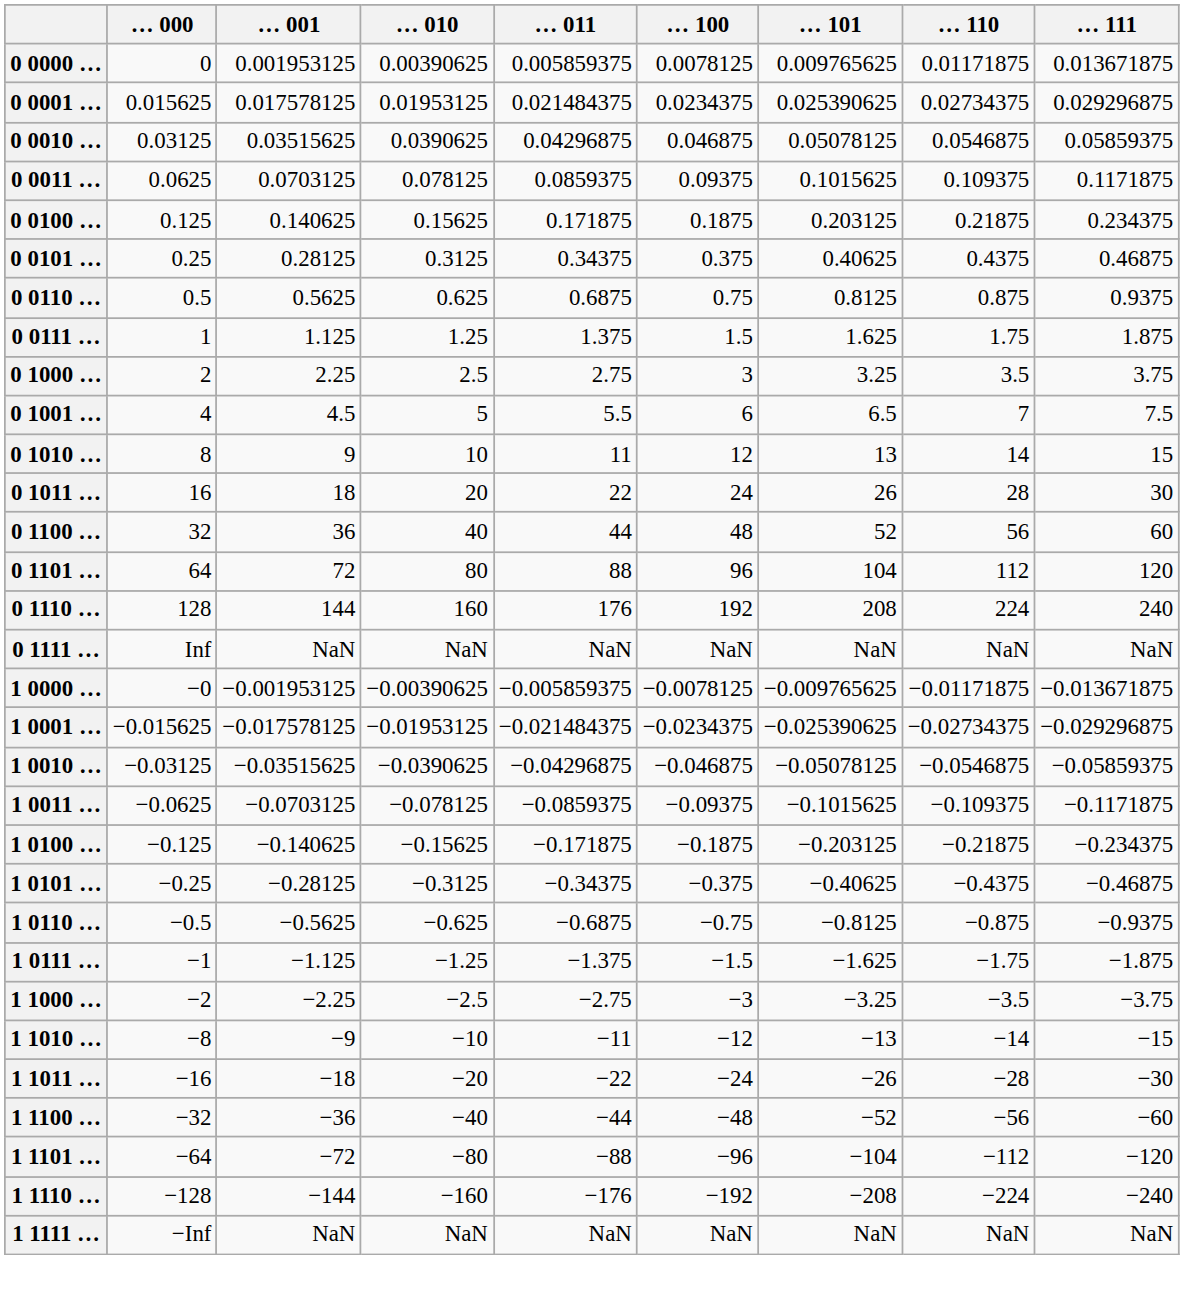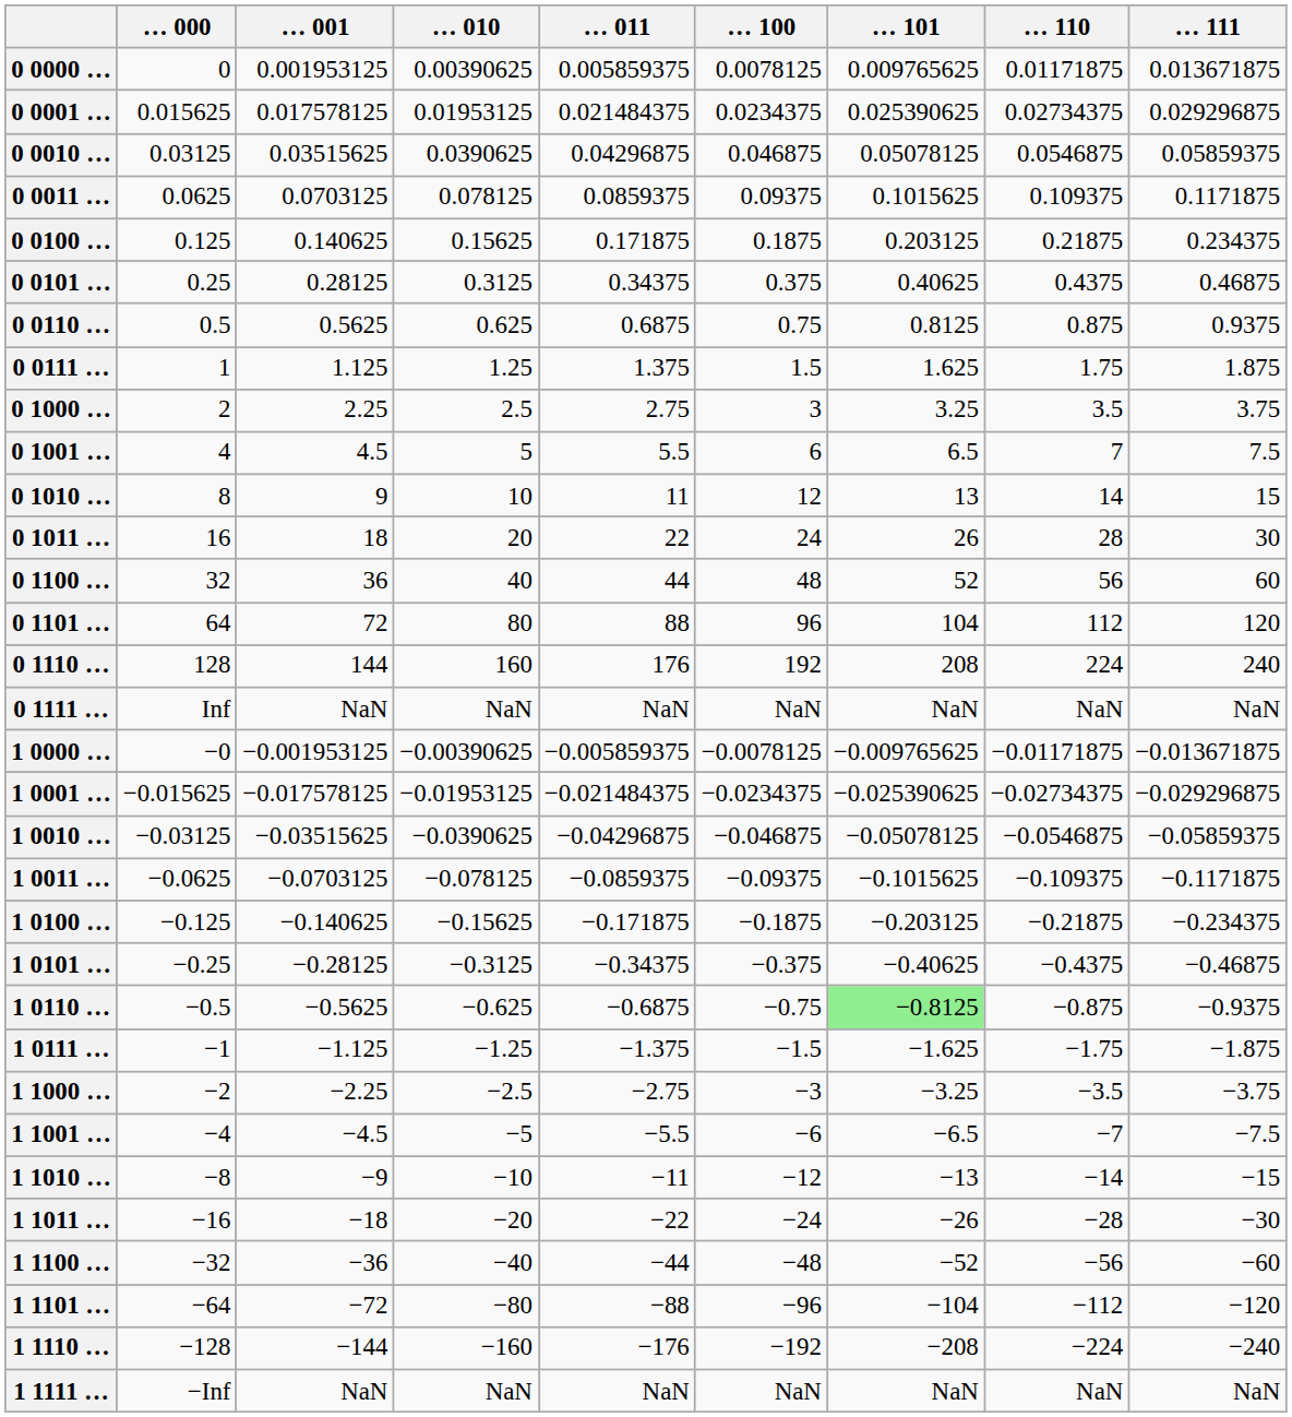 <table class="wikitable" style="text-align:right; font-size:small">
 <tr>
 <th></th>
 <th>… 000</th>
 <th>… 001</th>
 <th>… 010</th>
 <th>… 011</th>
 <th>… 100</th>
 <th>… 101</th>
 <th>… 110</th>
 <th>… 111</th>
 </tr>
 <tr>
 <th>0 0000 …</th>
 <td>0</td>
 <td>0.001953125</td>
 <td>0.00390625</td>
 <td>0.005859375</td>
 <td>0.0078125</td>
 <td>0.009765625</td>
 <td>0.01171875</td>
 <td>0.013671875</td>
 </tr>
 <tr>
 <th>0 0001 …</th>
 <td>0.015625</td>
 <td>0.017578125</td>
 <td>0.01953125</td>
 <td>0.021484375</td>
 <td>0.0234375</td>
 <td>0.025390625</td>
 <td>0.02734375</td>
 <td>0.029296875</td>
 </tr>
 <tr>
 <th>0 0010 …</th>
 <td>0.03125</td>
 <td>0.03515625</td>
 <td>0.0390625</td>
 <td>0.04296875</td>
 <td>0.046875</td>
 <td>0.05078125</td>
 <td>0.0546875</td>
 <td>0.05859375</td>
 </tr>
 <tr>
 <th>0 0011 …</th>
 <td>0.0625</td>
 <td>0.0703125</td>
 <td>0.078125</td>
 <td>0.0859375</td>
 <td>0.09375</td>
 <td>0.1015625</td>
 <td>0.109375</td>
 <td>0.1171875</td>
 </tr>
 <tr>
 <th>0 0100 …</th>
 <td>0.125</td>
 <td>0.140625</td>
 <td>0.15625</td>
 <td>0.171875</td>
 <td>0.1875</td>
 <td>0.203125</td>
 <td>0.21875</td>
 <td>0.234375</td>
 </tr>
 <tr>
 <th>0 0101 …</th>
 <td>0.25</td>
 <td>0.28125</td>
 <td>0.3125</td>
 <td>0.34375</td>
 <td>0.375</td>
 <td>0.40625</td>
 <td>0.4375</td>
 <td>0.46875</td>
 </tr>
 <tr>
 <th>0 0110 …</th>
 <td>0.5</td>
 <td>0.5625</td>
 <td>0.625</td>
 <td>0.6875</td>
 <td>0.75</td>
 <td>0.8125</td>
 <td>0.875</td>
 <td>0.9375</td>
 </tr>
 <tr>
 <th>0 0111 …</th>
 <td>1</td>
 <td>1.125</td>
 <td>1.25</td>
 <td>1.375</td>
 <td>1.5</td>
 <td>1.625</td>
 <td>1.75</td>
 <td>1.875</td>
 </tr>
 <tr>
 <th>0 1000 …</th>
 <td>2</td>
 <td>2.25</td>
 <td>2.5</td>
 <td>2.75</td>
 <td>3</td>
 <td>3.25</td>
 <td>3.5</td>
 <td>3.75</td>
 </tr>
 <tr>
 <th>0 1001 …</th>
 <td>4</td>
 <td>4.5</td>
 <td>5</td>
 <td>5.5</td>
 <td>6</td>
 <td>6.5</td>
 <td>7</td>
 <td>7.5</td>
 </tr>
 <tr>
 <th>0 1010 …</th>
 <td>8</td>
 <td>9</td>
 <td>10</td>
 <td>11</td>
 <td>12</td>
 <td>13</td>
 <td>14</td>
 <td>15</td>
 </tr>
 <tr>
 <th>0 1011 …</th>
 <td>16</td>
 <td>18</td>
 <td>20</td>
 <td>22</td>
 <td>24</td>
 <td>26</td>
 <td>28</td>
 <td>30</td>
 </tr>
 <tr>
 <th>0 1100 …</th>
 <td>32</td>
 <td>36</td>
 <td>40</td>
 <td>44</td>
 <td>48</td>
 <td>52</td>
 <td>56</td>
 <td>60</td>
 </tr>
 <tr>
 <th>0 1101 …</th>
 <td>64</td>
 <td>72</td>
 <td>80</td>
 <td>88</td>
 <td>96</td>
 <td>104</td>
 <td>112</td>
 <td>120</td>
 </tr>
 <tr>
 <th>0 1110 …</th>
 <td>128</td>
 <td>144</td>
 <td>160</td>
 <td>176</td>
 <td>192</td>
 <td>208</td>
 <td>224</td>
 <td>240</td>
 </tr>
 <tr>
 <th>0 1111 …</th>
 <td>Inf</td>
 <td>NaN</td>
 <td>NaN</td>
 <td>NaN</td>
 <td>NaN</td>
 <td>NaN</td>
 <td>NaN</td>
 <td>NaN</td>
 </tr>
 <tr>
 <th>1 0000 …</th>
 <td>−0</td>
 <td>−0.001953125</td>
 <td>−0.00390625</td>
 <td>−0.005859375</td>
 <td>−0.0078125</td>
 <td>−0.009765625</td>
 <td>−0.01171875</td>
 <td>−0.013671875</td>
 </tr>
 <tr>
 <th>1 0001 …</th>
 <td>−0.015625</td>
 <td>−0.017578125</td>
 <td>−0.01953125</td>
 <td>−0.021484375</td>
 <td>−0.0234375</td>
 <td>−0.025390625</td>
 <td>−0.02734375</td>
 <td>−0.029296875</td>
 </tr>
 <tr>
 <th>1 0010 …</th>
 <td>−0.03125</td>
 <td>−0.03515625</td>
 <td>−0.0390625</td>
 <td>−0.04296875</td>
 <td>−0.046875</td>
 <td>−0.05078125</td>
 <td>−0.0546875</td>
 <td>−0.05859375</td>
 </tr>
 <tr>
 <th>1 0011 …</th>
 <td>−0.0625</td>
 <td>−0.0703125</td>
 <td>−0.078125</td>
 <td>−0.0859375</td>
 <td>−0.09375</td>
 <td>−0.1015625</td>
 <td>−0.109375</td>
 <td>−0.1171875</td>
 </tr>
 <tr>
 <th>1 0100 …</th>
 <td>−0.125</td>
 <td>−0.140625</td>
 <td>−0.15625</td>
 <td>−0.171875</td>
 <td>−0.1875</td>
 <td>−0.203125</td>
 <td>−0.21875</td>
 <td>−0.234375</td>
 </tr>
 <tr>
 <th>1 0101 …</th>
 <td>−0.25</td>
 <td>−0.28125</td>
 <td>−0.3125</td>
 <td>−0.34375</td>
 <td>−0.375</td>
 <td>−0.40625</td>
 <td>−0.4375</td>
 <td>−0.46875</td>
 </tr>
 <tr>
 <th>1 0110 …</th>
 <td>−0.5</td>
 <td>−0.5625</td>
 <td>−0.625</td>
 <td>−0.6875</td>
 <td>−0.75</td>
-<td>−0.8125</td>
+<td style="background: lightgreen;">−0.8125</td>
 <td>−0.875</td>
 <td>−0.9375</td>
 </tr>
 <tr>
 <th>1 0111 …</th>
 <td>−1</td>
 <td>−1.125</td>
 <td>−1.25</td>
 <td>−1.375</td>
 <td>−1.5</td>
 <td>−1.625</td>
 <td>−1.75</td>
 <td>−1.875</td>
 </tr>
 <tr>
 <th>1 1000 …</th>
 <td>−2</td>
 <td>−2.25</td>
 <td>−2.5</td>
 <td>−2.75</td>
 <td>−3</td>
 <td>−3.25</td>
 <td>−3.5</td>
 <td>−3.75</td>
+</tr>
+<tr>
+<th>1 1001 …</th>
+<td>−4</td>
+<td>−4.5</td>
+<td>−5</td>
+<td>−5.5</td>
+<td>−6</td>
+<td>−6.5</td>
+<td>−7</td>
+<td>−7.5</td>
 </tr>
 <tr>
 <th>1 1010 …</th>
 <td>−8</td>
 <td>−9</td>
 <td>−10</td>
 <td>−11</td>
 <td>−12</td>
 <td>−13</td>
 <td>−14</td>
 <td>−15</td>
 </tr>
 <tr>
 <th>1 1011 …</th>
 <td>−16</td>
 <td>−18</td>
 <td>−20</td>
 <td>−22</td>
 <td>−24</td>
 <td>−26</td>
 <td>−28</td>
 <td>−30</td>
 </tr>
 <tr>
 <th>1 1100 …</th>
 <td>−32</td>
 <td>−36</td>
 <td>−40</td>
 <td>−44</td>
 <td>−48</td>
 <td>−52</td>
 <td>−56</td>
 <td>−60</td>
 </tr>
 <tr>
 <th>1 1101 …</th>
 <td>−64</td>
 <td>−72</td>
 <td>−80</td>
 <td>−88</td>
 <td>−96</td>
 <td>−104</td>
 <td>−112</td>
 <td>−120</td>
 </tr>
 <tr>
 <th>1 1110 …</th>
 <td>−128</td>
 <td>−144</td>
 <td>−160</td>
 <td>−176</td>
 <td>−192</td>
 <td>−208</td>
 <td>−224</td>
 <td>−240</td>
 </tr>
 <tr>
 <th>1 1111 …</th>
 <td>−Inf</td>
 <td>NaN</td>
 <td>NaN</td>
 <td>NaN</td>
 <td>NaN</td>
 <td>NaN</td>
 <td>NaN</td>
 <td>NaN</td>
 </tr>
 </table>
